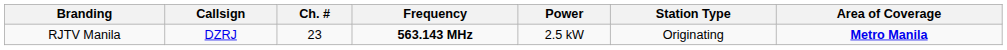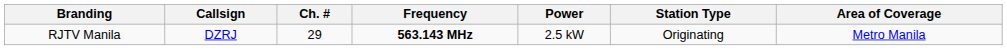 <table class="wikitable sortable" style="width:100%; text-align:center;">
 <tr>
 <th>Branding</th>
 <th>Callsign</th>
 <th>Ch. #</th>
 <th>Frequency</th>
 <th>Power</th>
 <th>Station Type</th>
 <th class="unsortable">Area of Coverage</th>
 </tr>
 <tr>
 <td>RJTV Manila</td>
 <td><a href='#'>DZRJ</a></td>
-<td>23</td>
+<td>29</td>
 <td><strong>563.143 MHz</strong></td>
 <td>2.5 kW</td>
 <td>Originating</td>
-<td><strong><a href='#'>Metro Manila</a></strong></td>
+<td><a href='#'>Metro Manila</a></td>
 </tr>
 </table>
